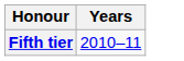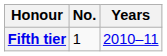 <table class="wikitable plainrowheaders">
 <tr>
 <th scope=col>Honour</th>
+<th scope=col>No.</th>
 <th scope=col>Years</th>
 </tr>
 <tr>
 <th scope=row><a href='#'>Fifth tier</a></th>
+<td>1</td>
 <td><a href='#'>2010–11</a></td>
 </tr>
 </table>
